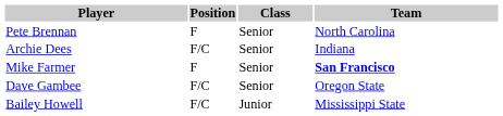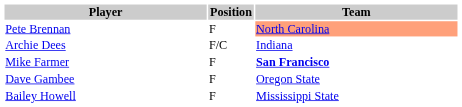 <table style="width:600px" "border:'1' 'solid' 'gray'">
 <tr>
 <th style="background:#CCCCCC;width:40%">Player</th>
 <th style="background:#CCCCCC;width:4%">Position</th>
-<th style="background:#CCCCCC;width:16%">Class</th>
 <th style="background:#CCCCCC;width:40%">Team</th>
 </tr>
 <tr>
 <td><a href='#'>Pete Brennan</a></td>
 <td>F</td>
-<td>Senior</td>
-<td><a href='#'>North Carolina</a></td>
+<td style="background: lightsalmon;"><a href='#'>North Carolina</a></td>
 </tr>
 <tr>
 <td><a href='#'>Archie Dees</a></td>
 <td>F/C</td>
-<td>Senior</td>
 <td><a href='#'>Indiana</a></td>
 </tr>
 <tr>
 <td><a href='#'>Mike Farmer</a></td>
 <td>F</td>
-<td>Senior</td>
 <td><strong><a href='#'>San Francisco</a></strong></td>
 </tr>
 <tr>
 <td><a href='#'>Dave Gambee</a></td>
-<td>F/C</td>
-<td>Senior</td>
+<td>F</td>
 <td><a href='#'>Oregon State</a></td>
 </tr>
 <tr>
 <td><a href='#'>Bailey Howell</a></td>
-<td>F/C</td>
-<td>Junior</td>
+<td>F</td>
 <td><a href='#'>Mississippi State</a></td>
 </tr>
 </table>
